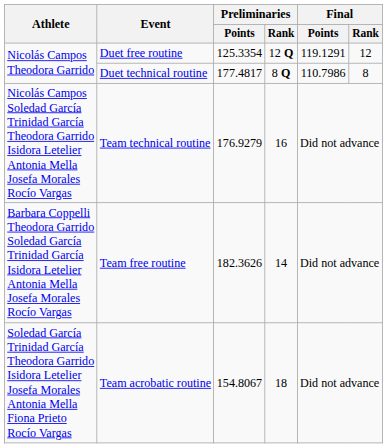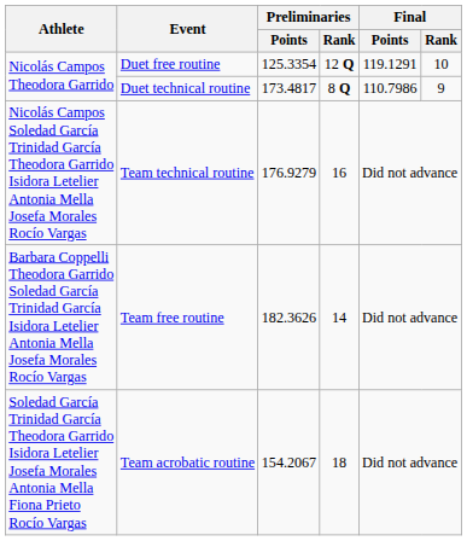 <table class="wikitable" style="text-align:center; font-size:90%; ">
 <tr>
 <th rowspan="2">Athlete</th>
 <th rowspan="2">Event</th>
 <th colspan="2">Preliminaries</th>
 <th colspan="2">Final</th>
 </tr>
 <tr style="font-size:95%">
 <th>Points</th>
 <th>Rank</th>
 <th>Points</th>
 <th>Rank</th>
 </tr>
 <tr>
 <td align=left rowspan=2><a href='#'>Nicolás Campos</a><br> <a href='#'>Theodora Garrido</a></td>
 <td align=left><a href='#'>Duet free routine</a></td>
 <td>125.3354</td>
 <td>12 <strong>Q</strong></td>
 <td>119.1291</td>
-<td>12</td>
+<td>10</td>
 </tr>
 <tr>
 <td align=left><a href='#'>Duet technical routine</a></td>
-<td>177.4817</td>
+<td>173.4817</td>
 <td>8 <strong>Q</strong></td>
 <td>110.7986</td>
-<td>8</td>
+<td>9</td>
 </tr>
 <tr>
 <td align=left><a href='#'>Nicolás Campos</a><br> <a href='#'>Soledad García</a><br> <a href='#'>Trinidad García</a><br> <a href='#'>Theodora Garrido</a><br> <a href='#'>Isidora Letelier</a> <br> <a href='#'>Antonia Mella</a><br> <a href='#'>Josefa Morales</a><br> <a href='#'>Rocío Vargas</a></td>
 <td align=left><a href='#'>Team technical routine</a></td>
 <td>176.9279</td>
 <td>16</td>
 <td colspan=2>Did not advance</td>
 </tr>
 <tr>
 <td align=left><a href='#'>Barbara Coppelli</a><br> <a href='#'>Theodora Garrido</a><br> <a href='#'>Soledad García</a><br> <a href='#'>Trinidad García</a> <br> <a href='#'>Isidora Letelier</a><br> <a href='#'>Antonia Mella</a><br> <a href='#'>Josefa Morales</a><br> <a href='#'>Rocío Vargas</a></td>
 <td align=left><a href='#'>Team free routine</a></td>
 <td>182.3626</td>
 <td>14</td>
 <td colspan=2>Did not advance</td>
 </tr>
 <tr>
 <td align=left><a href='#'>Soledad García</a><br> <a href='#'>Trinidad García</a><br> <a href='#'>Theodora Garrido</a><br> <a href='#'>Isidora Letelier</a> <br> <a href='#'>Josefa Morales</a><br> <a href='#'>Antonia Mella</a><br> <a href='#'>Fiona Prieto</a><br> <a href='#'>Rocío Vargas</a></td>
 <td align=left><a href='#'>Team acrobatic routine</a></td>
-<td>154.8067</td>
+<td>154.2067</td>
 <td>18</td>
 <td colspan=2>Did not advance</td>
 </tr>
 </table>
